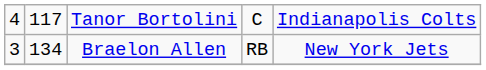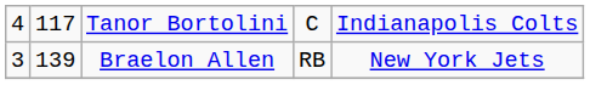 <table class="wikitable" style="text-align:center">
 <tr>
 <td>4</td>
 <td>117</td>
 <td><a href='#'>Tanor Bortolini</a></td>
 <td>C</td>
 <td><a href='#'>Indianapolis Colts</a></td>
 </tr>
 <tr>
 <td>3</td>
-<td>134</td>
+<td>139</td>
 <td><a href='#'>Braelon Allen</a></td>
 <td>RB</td>
 <td><a href='#'>New York Jets</a></td>
 </tr>
 <tr>
 </tr>
 </table>
